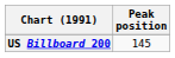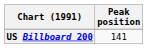 <table class="wikitable sortable plainrowheaders">
 <tr>
 <th scope="col">Chart (1991)</th>
 <th scope="col">Peak<br>position</th>
 </tr>
 <tr>
 </tr>
 <tr>
 </tr>
 <tr>
 </tr>
 <tr>
 <th scope="row">US <a href='#'><em>Billboard</em> 200</a></th>
-<td style="text-align:center;">145</td>
+<td style="text-align:center;">141</td>
 </tr>
 </table>
